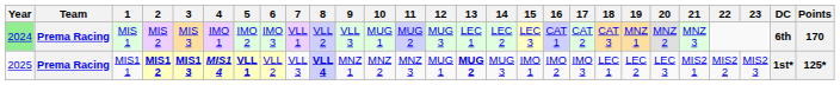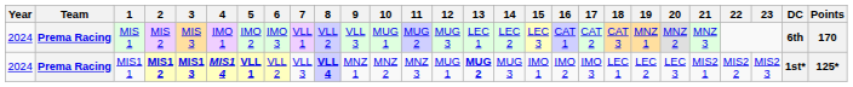 <table class="wikitable" style="text-align:center; font-size:85%">
 <tr>
 <th>Year</th>
 <th>Team</th>
 <th>1</th>
 <th>2</th>
 <th>3</th>
 <th>4</th>
 <th>5</th>
 <th>6</th>
 <th>7</th>
 <th>8</th>
 <th>9</th>
 <th>10</th>
 <th>11</th>
 <th>12</th>
 <th>13</th>
 <th>14</th>
 <th>15</th>
 <th>16</th>
 <th>17</th>
 <th>18</th>
 <th>19</th>
 <th>20</th>
 <th>21</th>
 <th>22</th>
 <th>23</th>
 <th>DC</th>
 <th>Points</th>
 </tr>
 <tr>
-<td style="background: lightgreen;"><a href='#'>2024</a></td>
+<td><a href='#'>2024</a></td>
 <th nowrap><a href='#'>Prema Racing</a></th>
 <td style="background:#DFFFDF"><a href='#'>MIS<br>1</a><br></td>
 <td style="background:#EFCFFF"><a href='#'>MIS<br>2</a><br></td>
 <td style="background:#FFDF9F"><a href='#'>MIS<br>3</a><br></td>
 <td style="background:#EFCFFF"><a href='#'>IMO<br>1</a><br></td>
 <td style="background:#DFFFDF"><a href='#'>IMO<br>2</a><br></td>
 <td style="background:#DFFFDF"><a href='#'>IMO<br>3</a><br></td>
 <td style="background:#EFCFFF"><a href='#'>VLL<br>1</a><br></td>
 <td style="background:#CFCFFF"><a href='#'>VLL<br>2</a><br></td>
 <td style="background:#DFFFDF"><a href='#'>VLL<br>3</a><br></td>
 <td style="background:#DFFFDF"><a href='#'>MUG<br>1</a><br></td>
 <td style="background:#CFCFFF"><a href='#'>MUG<br>2</a><br></td>
 <td style="background:#DFFFDF"><a href='#'>MUG<br>3</a><br></td>
 <td style="background:#DFFFDF"><a href='#'>LEC<br>1</a><br></td>
 <td style="background:#DFFFDF"><a href='#'>LEC<br>2</a><br></td>
 <td style="background:#FFFFBF"><a href='#'>LEC<br>3</a><br></td>
 <td style="background:#CFCFFF"><a href='#'>CAT<br>1</a><br></td>
 <td style="background:#DFFFDF"><a href='#'>CAT<br>2</a><br></td>
 <td style="background:#FFDF9F"><a href='#'>CAT<br>3</a><br></td>
 <td style="background:#FFDF9F"><a href='#'>MNZ<br>1</a><br></td>
 <td style="background:#DFDFDF"><a href='#'>MNZ<br>2</a><br></td>
 <td style="background:#DFFFDF"><a href='#'>MNZ<br>3</a><br></td>
 <td colspan="2"></td>
 <th style="background:#">6th</th>
 <th style="background:#">170</th>
 </tr>
 <tr>
-<td><a href='#'>2025</a></td>
+<td><a href='#'>2024</a></td>
 <th nowrap><a href='#'>Prema Racing</a></th>
 <td><a href='#'>MIS1<br>1</a></td>
 <td style="background:#FFFFBF;"><strong><a href='#'>MIS1<br>2</a></strong><br></td>
 <td style="background:#FFFFBF;"><strong><a href='#'>MIS1<br>3</a></strong><br></td>
 <td style="background:#FFFFBF;"><strong><em><a href='#'>MIS1<br>4</a></em></strong><br></td>
 <td style="background:#FFFFBF;"><strong><a href='#'>VLL<br>1</a></strong><br></td>
 <td style="background:#FFFFBF;"><a href='#'>VLL<br>2</a><br></td>
 <td style="background:#;"><a href='#'>VLL<br>3</a><br></td>
 <td style="background:#CFCFFF;"><strong><a href='#'>VLL<br>4</a></strong><br></td>
 <td style="background:#;"><a href='#'>MNZ<br>1</a><br></td>
 <td style="background:#;"><a href='#'>MNZ<br>2</a><br></td>
 <td style="background:#;"><a href='#'>MNZ<br>3</a><br></td>
 <td style="background:#;"><a href='#'>MUG<br>1</a><br></td>
 <td style="background:#;"><strong><a href='#'>MUG<br>2</a><br></strong></td>
 <td style="background:#;"><a href='#'>MUG<br>3</a><br></td>
 <td style="background:#;"><a href='#'>IMO<br>1</a><br></td>
 <td style="background:#;"><a href='#'>IMO<br>2</a><br></td>
 <td style="background:#;"><a href='#'>IMO<br>3</a><br></td>
 <td style="background:#;"><a href='#'>LEC<br>1</a><br></td>
 <td style="background:#;"><a href='#'>LEC<br>2</a><br></td>
 <td style="background:#;"><a href='#'>LEC<br>3</a><br></td>
 <td style="background:#;"><a href='#'>MIS2<br>1</a><br></td>
 <td style="background:#;"><a href='#'>MIS2<br>2</a><br></td>
 <td style="background:#;"><a href='#'>MIS2<br>3</a><br></td>
 <th>1st*</th>
 <th>125*</th>
 </tr>
 </table>
